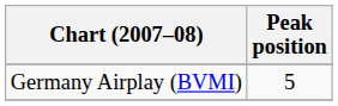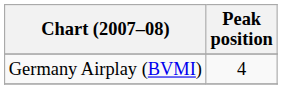 <table class="wikitable sortable">
 <tr>
 <th>Chart (2007–08)</th>
 <th>Peak <br>position</th>
 </tr>
 <tr>
 </tr>
 <tr>
 </tr>
 <tr>
 </tr>
 <tr>
 </tr>
 <tr>
 <td>Germany Airplay (<a href='#'>BVMI</a>)</td>
-<td align=center>5</td>
+<td align=center>4</td>
 </tr>
 <tr>
 </tr>
 <tr>
 </tr>
 <tr>
 </tr>
 <tr>
 </tr>
 </table>
